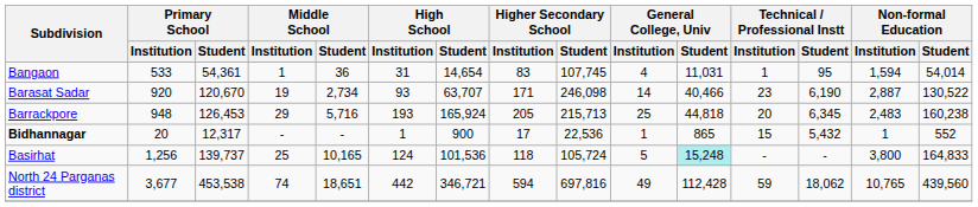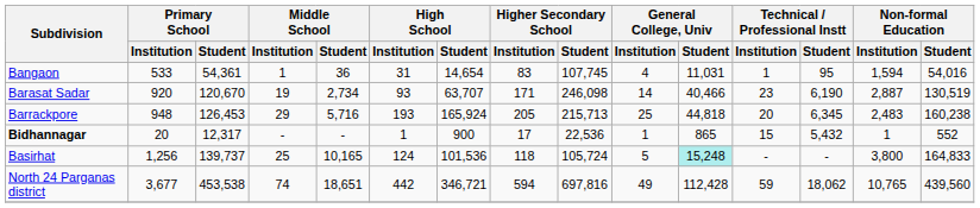 <table class="wikitable" style="text-align:center;font-size: 9pt">
 <tr>
 <th width="110" rowspan="2">Subdivision</th>
 <th colspan="2">Primary<br>School</th>
 <th colspan="2">Middle<br>School</th>
 <th colspan="2">High<br>School</th>
 <th colspan="2">Higher Secondary<br>School</th>
 <th colspan="2">General<br>College, Univ</th>
 <th colspan="2">Technical /<br>Professional Instt</th>
 <th colspan="2">Non-formal<br>Education</th>
 </tr>
 <tr>
 <th width="30">Institution</th>
 <th width="30">Student</th>
 <th width="30">Institution</th>
 <th width="30">Student</th>
 <th width="30">Institution</th>
 <th width="30">Student</th>
 <th width="30">Institution</th>
 <th width="30">Student</th>
 <th width="30">Institution</th>
 <th width="30">Student</th>
 <th width="30">Institution</th>
 <th width="30">Student</th>
 <th width="30">Institution</th>
 <th width="30">Student<br></th>
 </tr>
 <tr>
 <td align=left><a href='#'>Bangaon</a></td>
 <td align="center">533</td>
 <td align="center">54,361</td>
 <td align="center">1</td>
 <td align="center">36</td>
 <td align="center">31</td>
 <td align="center">14,654</td>
 <td align="center">83</td>
 <td align="center">107,745</td>
 <td align="center">4</td>
 <td align="center">11,031</td>
 <td align="center">1</td>
 <td align="center">95</td>
 <td align="center">1,594</td>
-<td align="center">54,014</td>
+<td align="center">54,016</td>
 </tr>
 <tr>
 <td align=left><a href='#'>Barasat Sadar</a></td>
 <td align="center">920</td>
 <td align="center">120,670</td>
 <td align="center">19</td>
 <td align="center">2,734</td>
 <td align="center">93</td>
 <td align="center">63,707</td>
 <td align="center">171</td>
 <td align="center">246,098</td>
 <td align="center">14</td>
 <td align="center">40,466</td>
 <td align="center">23</td>
 <td align="center">6,190</td>
 <td align="center">2,887</td>
-<td align="center">130,522</td>
+<td align="center">130,519</td>
 </tr>
 <tr>
 <td align=left><a href='#'>Barrackpore</a></td>
 <td align="center">948</td>
 <td align="center">126,453</td>
 <td align="center">29</td>
 <td align="center">5,716</td>
 <td align="center">193</td>
 <td align="center">165,924</td>
 <td align="center">205</td>
 <td align="center">215,713</td>
 <td align="center">25</td>
 <td align="center">44,818</td>
 <td align="center">20</td>
 <td align="center">6,345</td>
 <td align="center">2,483</td>
 <td align="center">160,238</td>
 </tr>
 <tr>
 <td align=left><strong>Bidhannagar</strong></td>
 <td align="center">20</td>
 <td align="center">12,317</td>
 <td align="center">-</td>
 <td align="center">-</td>
 <td align="center">1</td>
 <td align="center">900</td>
 <td align="center">17</td>
 <td align="center">22,536</td>
 <td align="center">1</td>
 <td align="center">865</td>
 <td align="center">15</td>
 <td align="center">5,432</td>
 <td align="center">1</td>
 <td align="center">552</td>
 </tr>
 <tr>
 <td align=left><a href='#'>Basirhat</a></td>
 <td align="center">1,256</td>
 <td align="center">139,737</td>
 <td align="center">25</td>
 <td align="center">10,165</td>
 <td align="center">124</td>
 <td align="center">101,536</td>
 <td align="center">118</td>
 <td align="center">105,724</td>
 <td align="center">5</td>
 <td align="center" style="background: paleturquoise;">15,248</td>
 <td align="center">-</td>
 <td align="center">-</td>
 <td align="center">3,800</td>
 <td align="center">164,833</td>
 </tr>
 <tr>
 <td align=left><a href='#'>North 24 Parganas district</a></td>
 <td align="center">3,677</td>
 <td align="center">453,538</td>
 <td align="center">74</td>
 <td align="center">18,651</td>
 <td align="center">442</td>
 <td align="center">346,721</td>
 <td align="center">594</td>
 <td align="center">697,816</td>
 <td align="center">49</td>
 <td align="center">112,428</td>
 <td align="center">59</td>
 <td align="center">18,062</td>
 <td align="center">10,765</td>
 <td align="center">439,560</td>
 </tr>
 <tr>
 </tr>
 </table>
